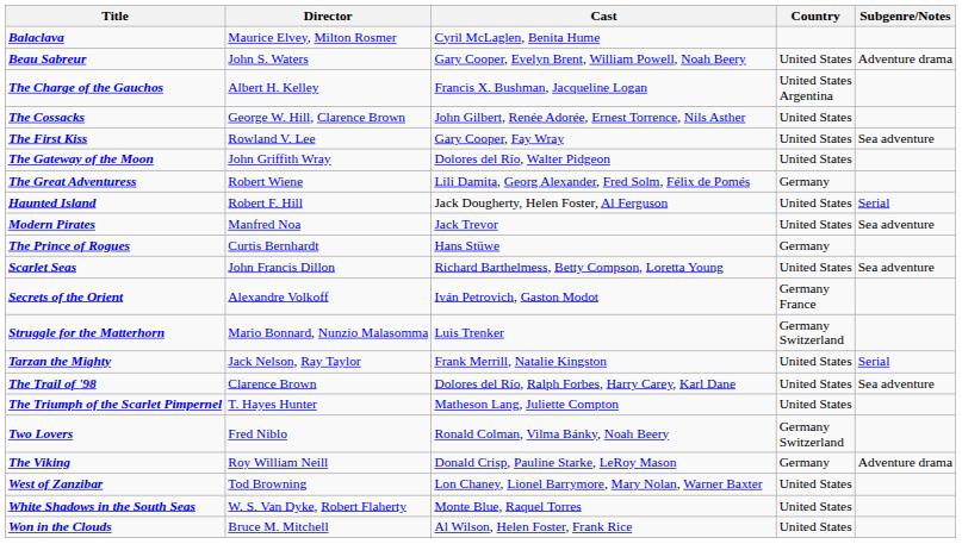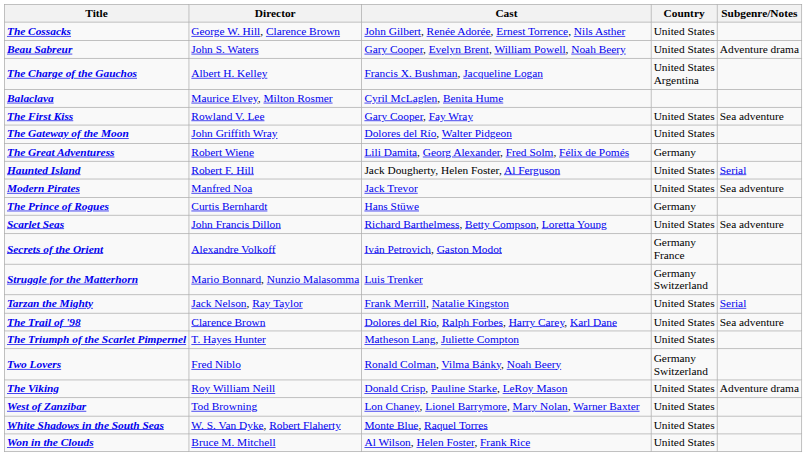 <table class="wikitable">
 <tr>
 <th>Title</th>
 <th>Director</th>
 <th style="width: 400px;">Cast</th>
 <th>Country</th>
 <th>Subgenre/Notes</th>
 </tr>
 <tr>
-<td><strong><em><a href='#'>Balaclava</a></em></strong></td>
-<td><a href='#'>Maurice Elvey</a>, <a href='#'>Milton Rosmer</a></td>
-<td><a href='#'>Cyril McLaglen</a>, <a href='#'>Benita Hume</a></td>
-<td></td>
+<td><strong><em><a href='#'>The Cossacks</a></em></strong></td>
+<td><a href='#'>George W. Hill</a>, <a href='#'>Clarence Brown</a></td>
+<td><a href='#'>John Gilbert</a>, <a href='#'>Renée Adorée</a>, <a href='#'>Ernest Torrence</a>, <a href='#'>Nils Asther</a></td>
+<td>United States</td>
 <td></td>
 </tr>
 <tr>
 <td><strong><em><a href='#'>Beau Sabreur</a></em></strong></td>
 <td><a href='#'>John S. Waters</a></td>
 <td><a href='#'>Gary Cooper</a>, <a href='#'>Evelyn Brent</a>, <a href='#'>William Powell</a>, <a href='#'>Noah Beery</a></td>
 <td>United States</td>
 <td>Adventure drama</td>
 </tr>
 <tr>
 <td><strong><em><a href='#'>The Charge of the Gauchos</a></em></strong></td>
 <td><a href='#'>Albert H. Kelley</a></td>
 <td><a href='#'>Francis X. Bushman</a>, <a href='#'>Jacqueline Logan</a></td>
 <td>United States<br>Argentina</td>
 <td></td>
 </tr>
 <tr>
-<td><strong><em><a href='#'>The Cossacks</a></em></strong></td>
-<td><a href='#'>George W. Hill</a>, <a href='#'>Clarence Brown</a></td>
-<td><a href='#'>John Gilbert</a>, <a href='#'>Renée Adorée</a>, <a href='#'>Ernest Torrence</a>, <a href='#'>Nils Asther</a></td>
-<td>United States</td>
+<td><strong><em><a href='#'>Balaclava</a></em></strong></td>
+<td><a href='#'>Maurice Elvey</a>, <a href='#'>Milton Rosmer</a></td>
+<td><a href='#'>Cyril McLaglen</a>, <a href='#'>Benita Hume</a></td>
+<td></td>
 <td></td>
 </tr>
 <tr>
 <td><strong><em><a href='#'>The First Kiss</a></em></strong></td>
 <td><a href='#'>Rowland V. Lee</a></td>
 <td><a href='#'>Gary Cooper</a>, <a href='#'>Fay Wray</a></td>
 <td>United States</td>
 <td>Sea adventure</td>
 </tr>
 <tr>
 <td><strong><em><a href='#'>The Gateway of the Moon</a></em></strong></td>
 <td><a href='#'>John Griffith Wray</a></td>
 <td><a href='#'>Dolores del Río</a>, <a href='#'>Walter Pidgeon</a></td>
 <td>United States</td>
 <td></td>
 </tr>
 <tr>
 <td><strong><em><a href='#'>The Great Adventuress</a></em></strong></td>
 <td><a href='#'>Robert Wiene</a></td>
 <td><a href='#'>Lili Damita</a>, <a href='#'>Georg Alexander</a>, <a href='#'>Fred Solm</a>, <a href='#'>Félix de Pomés</a></td>
 <td>Germany</td>
 <td></td>
 </tr>
 <tr>
 <td><strong><em><a href='#'>Haunted Island</a></em></strong></td>
 <td><a href='#'>Robert F. Hill</a></td>
 <td>Jack Dougherty, Helen Foster, <a href='#'>Al Ferguson</a></td>
 <td>United States</td>
 <td><a href='#'>Serial</a></td>
 </tr>
 <tr>
 <td><strong><em><a href='#'>Modern Pirates</a></em></strong></td>
 <td><a href='#'>Manfred Noa</a></td>
 <td><a href='#'>Jack Trevor</a></td>
 <td>United States</td>
 <td>Sea adventure</td>
 </tr>
 <tr>
 <td><strong><em><a href='#'>The Prince of Rogues</a></em></strong></td>
 <td><a href='#'>Curtis Bernhardt</a></td>
 <td><a href='#'>Hans Stüwe</a></td>
 <td>Germany</td>
 <td></td>
 </tr>
 <tr>
 <td><strong><em><a href='#'>Scarlet Seas</a></em></strong></td>
 <td><a href='#'>John Francis Dillon</a></td>
 <td><a href='#'>Richard Barthelmess</a>, <a href='#'>Betty Compson</a>, <a href='#'>Loretta Young</a></td>
 <td>United States</td>
 <td>Sea adventure</td>
 </tr>
 <tr>
 <td><strong><em><a href='#'>Secrets of the Orient</a></em></strong></td>
 <td><a href='#'>Alexandre Volkoff</a></td>
 <td><a href='#'>Iván Petrovich</a>, <a href='#'>Gaston Modot</a></td>
 <td>Germany<br>France</td>
 <td></td>
 </tr>
 <tr>
 <td><strong><em><a href='#'>Struggle for the Matterhorn</a></em></strong></td>
 <td><a href='#'>Mario Bonnard</a>, <a href='#'>Nunzio Malasomma</a></td>
 <td><a href='#'>Luis Trenker</a></td>
 <td>Germany<br>Switzerland</td>
 <td></td>
 </tr>
 <tr>
 <td><strong><em><a href='#'>Tarzan the Mighty</a></em></strong></td>
 <td><a href='#'>Jack Nelson</a>, <a href='#'>Ray Taylor</a></td>
 <td><a href='#'>Frank Merrill</a>, <a href='#'>Natalie Kingston</a></td>
 <td>United States</td>
 <td><a href='#'>Serial</a></td>
 </tr>
 <tr>
 <td><strong><em><a href='#'>The Trail of '98</a></em></strong></td>
 <td><a href='#'>Clarence Brown</a></td>
 <td><a href='#'>Dolores del Río</a>, <a href='#'>Ralph Forbes</a>, <a href='#'>Harry Carey</a>, <a href='#'>Karl Dane</a></td>
 <td>United States</td>
 <td>Sea adventure</td>
 </tr>
 <tr>
 <td><strong><em><a href='#'>The Triumph of the Scarlet Pimpernel</a></em></strong></td>
 <td><a href='#'>T. Hayes Hunter</a></td>
 <td><a href='#'>Matheson Lang</a>, <a href='#'>Juliette Compton</a></td>
 <td>United States</td>
 <td></td>
 </tr>
 <tr>
 <td><strong><em><a href='#'>Two Lovers</a></em></strong></td>
 <td><a href='#'>Fred Niblo</a></td>
 <td><a href='#'>Ronald Colman</a>, <a href='#'>Vilma Bánky</a>, <a href='#'>Noah Beery</a></td>
 <td>Germany<br>Switzerland</td>
 <td></td>
 </tr>
 <tr>
 <td><strong><em><a href='#'>The Viking</a></em></strong></td>
 <td><a href='#'>Roy William Neill</a></td>
 <td><a href='#'>Donald Crisp</a>, <a href='#'>Pauline Starke</a>, <a href='#'>LeRoy Mason</a></td>
-<td>Germany</td>
+<td>United States</td>
 <td>Adventure drama</td>
 </tr>
 <tr>
 <td><strong><em><a href='#'>West of Zanzibar</a></em></strong></td>
 <td><a href='#'>Tod Browning</a></td>
 <td><a href='#'>Lon Chaney</a>, <a href='#'>Lionel Barrymore</a>, <a href='#'>Mary Nolan</a>, <a href='#'>Warner Baxter</a></td>
 <td>United States</td>
 <td></td>
 </tr>
 <tr>
 <td><strong><em><a href='#'>White Shadows in the South Seas</a></em></strong></td>
 <td><a href='#'>W. S. Van Dyke</a>, <a href='#'>Robert Flaherty</a></td>
 <td><a href='#'>Monte Blue</a>, <a href='#'>Raquel Torres</a></td>
 <td>United States</td>
 <td></td>
 </tr>
 <tr>
 <td><strong><em><a href='#'>Won in the Clouds</a></em></strong></td>
 <td><a href='#'>Bruce M. Mitchell</a></td>
 <td><a href='#'>Al Wilson</a>, <a href='#'>Helen Foster</a>, <a href='#'>Frank Rice</a></td>
 <td>United States</td>
 <td></td>
 </tr>
 </table>
